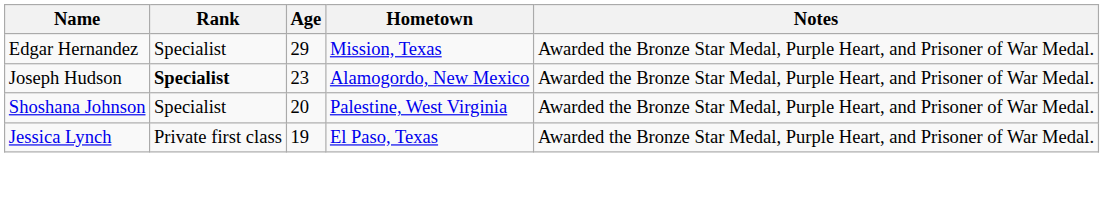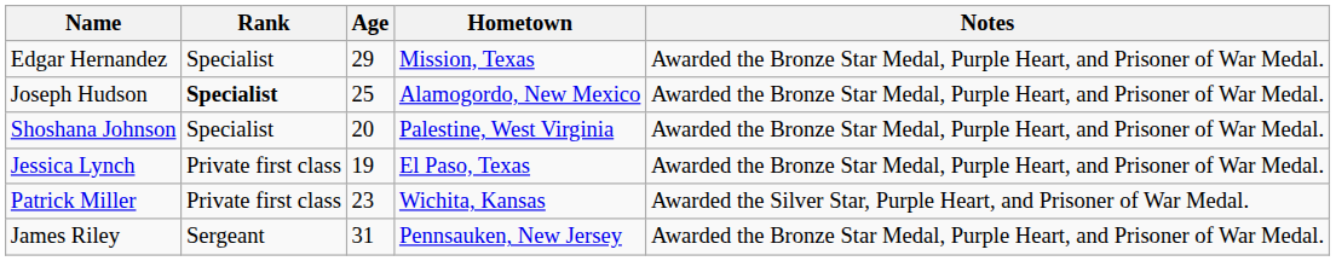 <table class="wikitable sortable nowraplinks">
 <tr>
 <th>Name</th>
 <th>Rank</th>
 <th>Age</th>
 <th>Hometown</th>
 <th>Notes</th>
 </tr>
 <tr>
 <td>Edgar Hernandez</td>
 <td>Specialist</td>
 <td>29</td>
 <td><a href='#'>Mission, Texas</a></td>
 <td>Awarded the Bronze Star Medal, Purple Heart, and Prisoner of War Medal.</td>
 </tr>
 <tr>
 <td>Joseph Hudson</td>
 <td><strong>Specialist</strong></td>
-<td>23</td>
+<td>25</td>
 <td><a href='#'>Alamogordo, New Mexico</a></td>
 <td>Awarded the Bronze Star Medal, Purple Heart, and Prisoner of War Medal.</td>
 </tr>
 <tr>
 <td><a href='#'>Shoshana Johnson</a></td>
 <td>Specialist</td>
 <td>20</td>
 <td><a href='#'>Palestine, West Virginia</a></td>
 <td>Awarded the Bronze Star Medal, Purple Heart, and Prisoner of War Medal.</td>
 </tr>
 <tr>
 <td><a href='#'>Jessica Lynch</a></td>
 <td>Private first class</td>
 <td>19</td>
 <td><a href='#'>El Paso, Texas</a></td>
 <td>Awarded the Bronze Star Medal, Purple Heart, and Prisoner of War Medal.</td>
 </tr>
+<tr>
+<td><a href='#'>Patrick Miller</a></td>
+<td>Private first class</td>
+<td>23</td>
+<td><a href='#'>Wichita, Kansas</a></td>
+<td>Awarded the Silver Star, Purple Heart, and Prisoner of War Medal.</td>
+</tr>
+<tr>
+<td>James Riley</td>
+<td>Sergeant</td>
+<td>31</td>
+<td><a href='#'>Pennsauken, New Jersey</a></td>
+<td>Awarded the Bronze Star Medal, Purple Heart, and Prisoner of War Medal.</td>
+</tr>
 </table>
